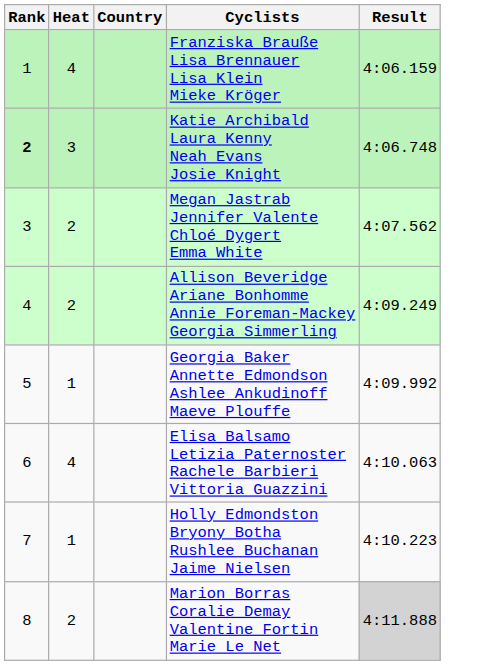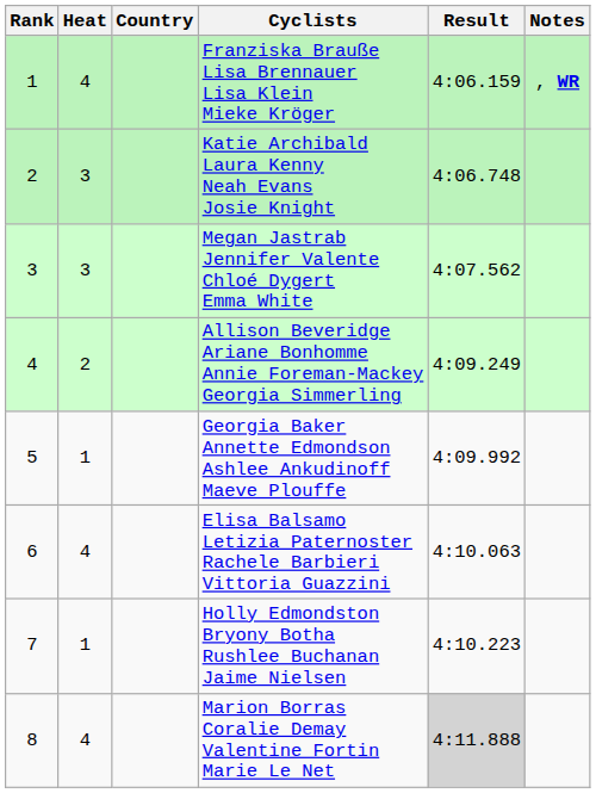 <table class="wikitable sortable" style="text-align:center;">
 <tr>
 <th>Rank</th>
 <th>Heat</th>
 <th>Country</th>
 <th class="unsortable">Cyclists</th>
 <th>Result</th>
+<th class="unsortable">Notes</th>
 </tr>
 <tr bgcolor=bbf3bb>
 <td>1</td>
 <td>4</td>
 <td align=left></td>
 <td align=left><a href='#'>Franziska Brauße</a><br><a href='#'>Lisa Brennauer</a><br><a href='#'>Lisa Klein</a><br><a href='#'>Mieke Kröger</a></td>
 <td>4:06.159</td>
+<td>, <strong><a href='#'>WR</a></strong></td>
 </tr>
 <tr bgcolor=bbf3bb>
-<td><strong>2</strong></td>
+<td>2</td>
 <td>3</td>
 <td align=left></td>
 <td align=left><a href='#'>Katie Archibald</a><br><a href='#'>Laura Kenny</a><br><a href='#'>Neah Evans</a><br><a href='#'>Josie Knight</a></td>
 <td>4:06.748</td>
+<td></td>
 </tr>
 <tr bgcolor=ccffcc>
 <td>3</td>
-<td>2</td>
+<td>3</td>
 <td align=left></td>
 <td align=left><a href='#'>Megan Jastrab</a><br><a href='#'>Jennifer Valente</a><br><a href='#'>Chloé Dygert</a><br><a href='#'>Emma White</a></td>
 <td>4:07.562</td>
+<td></td>
 </tr>
 <tr bgcolor=ccffcc>
 <td>4</td>
 <td>2</td>
 <td align=left></td>
 <td align=left><a href='#'>Allison Beveridge</a><br><a href='#'>Ariane Bonhomme</a><br><a href='#'>Annie Foreman-Mackey</a><br><a href='#'>Georgia Simmerling</a></td>
 <td>4:09.249</td>
+<td></td>
 </tr>
 <tr>
 <td>5</td>
 <td>1</td>
 <td align=left></td>
 <td align=left><a href='#'>Georgia Baker</a><br><a href='#'>Annette Edmondson</a><br><a href='#'>Ashlee Ankudinoff</a><br><a href='#'>Maeve Plouffe</a></td>
 <td>4:09.992</td>
+<td></td>
 </tr>
 <tr>
 <td>6</td>
 <td>4</td>
 <td align="left"></td>
 <td align=left><a href='#'>Elisa Balsamo</a><br><a href='#'>Letizia Paternoster</a><br><a href='#'>Rachele Barbieri</a><br><a href='#'>Vittoria Guazzini</a></td>
 <td>4:10.063</td>
+<td></td>
 </tr>
 <tr>
 <td>7</td>
 <td>1</td>
 <td align=left></td>
 <td align=left><a href='#'>Holly Edmondston</a><br><a href='#'>Bryony Botha</a><br><a href='#'>Rushlee Buchanan</a><br><a href='#'>Jaime Nielsen</a></td>
 <td>4:10.223</td>
+<td></td>
 </tr>
 <tr>
 <td>8</td>
-<td>2</td>
+<td>4</td>
 <td align=left></td>
 <td align=left><a href='#'>Marion Borras</a><br><a href='#'>Coralie Demay</a><br><a href='#'>Valentine Fortin</a><br><a href='#'>Marie Le Net</a></td>
 <td style="background: lightgrey;">4:11.888</td>
+<td></td>
 </tr>
 </table>
